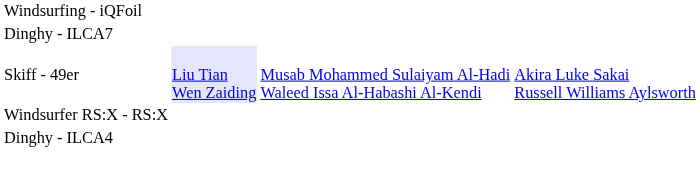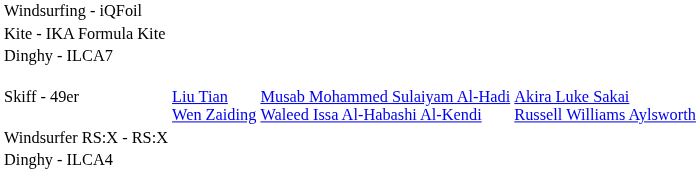 <table>
 <tr>
 <td>Windsurfing - iQFoil<br></td>
+<td></td>
+<td></td>
+<td></td>
+</tr>
+<tr>
+<td>Kite - IKA Formula Kite<br></td>
 <td></td>
 <td></td>
 <td></td>
 </tr>
 <tr>
 <td>Dinghy - ILCA7<br></td>
 <td></td>
 <td></td>
 <td></td>
 </tr>
 <tr>
 <td>Skiff - 49er<br></td>
-<td style="background: lavender;"><br><a href='#'>Liu Tian</a><br><a href='#'>Wen Zaiding</a></td>
+<td><br><a href='#'>Liu Tian</a><br><a href='#'>Wen Zaiding</a></td>
 <td><br><a href='#'>Musab Mohammed Sulaiyam Al-Hadi</a><br><a href='#'>Waleed Issa Al-Habashi Al-Kendi</a></td>
 <td><br><a href='#'>Akira Luke Sakai</a><br><a href='#'>Russell Williams Aylsworth</a></td>
 </tr>
 <tr>
 <td>Windsurfer RS:X - RS:X<br></td>
 <td></td>
 <td></td>
 <td></td>
 </tr>
 <tr>
 <td>Dinghy - ILCA4<br></td>
 <td></td>
 <td></td>
 <td></td>
 </tr>
 </table>
